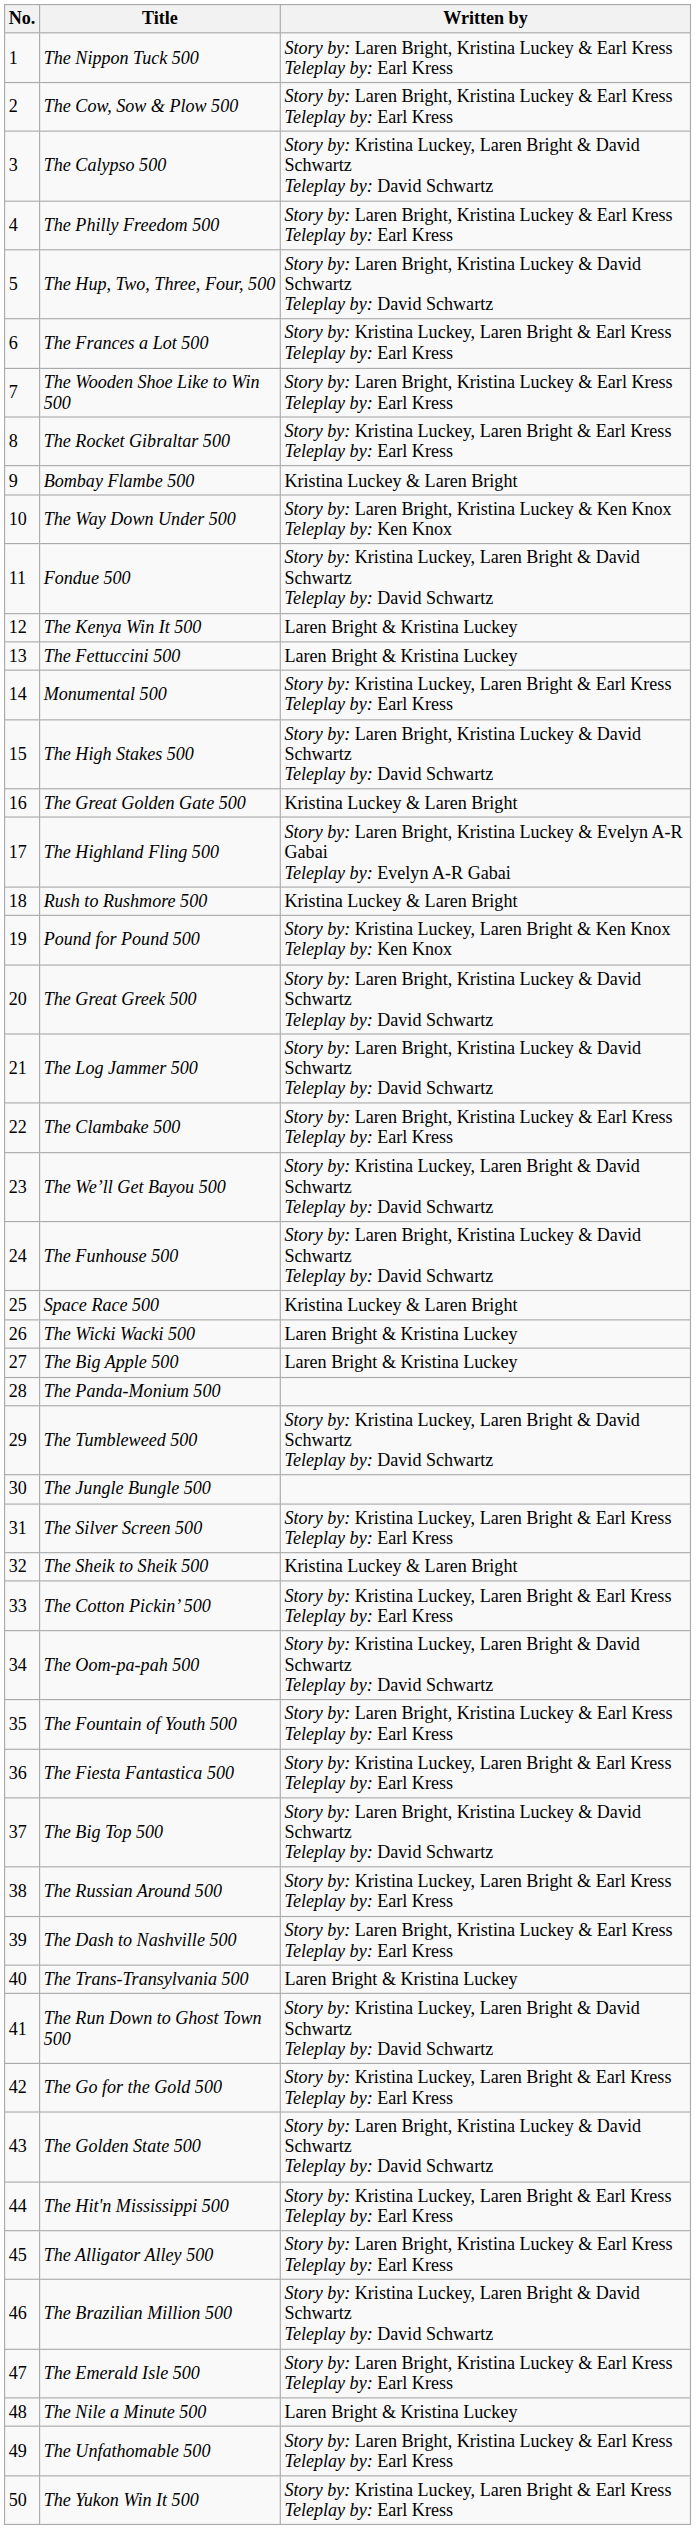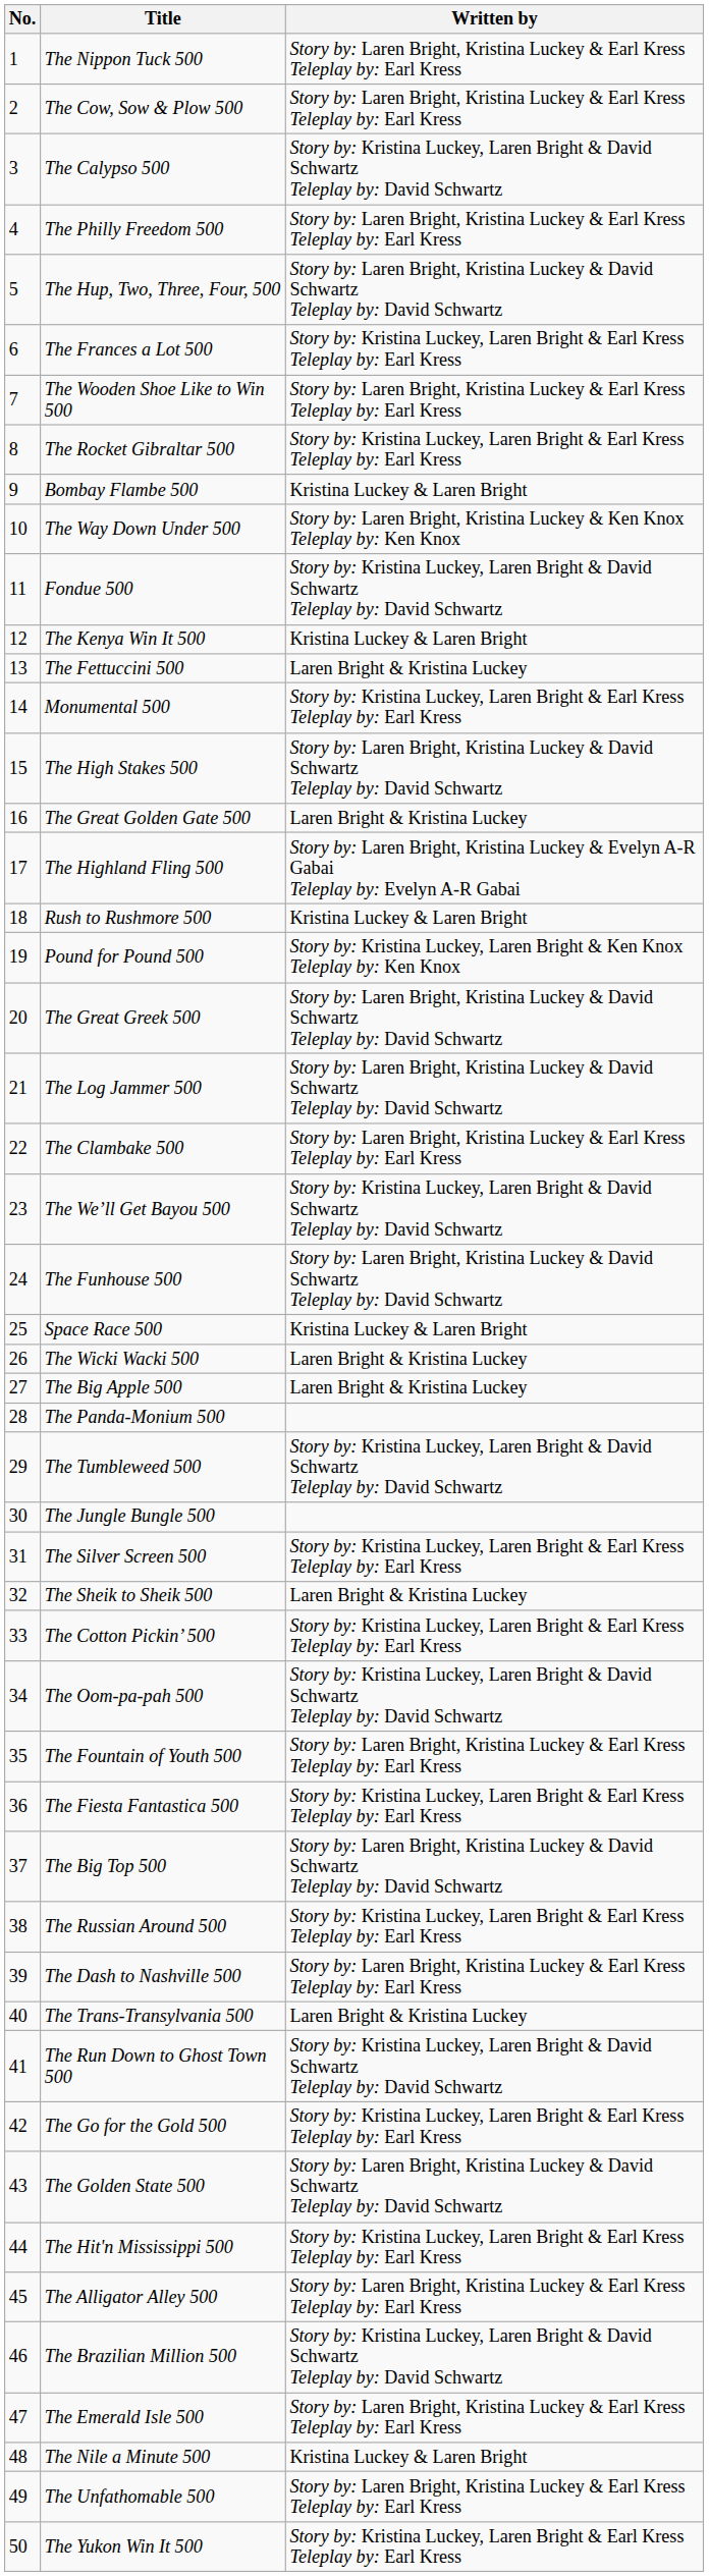 <table class="wikitable">
 <tr>
 <th>No.</th>
 <th>Title</th>
 <th>Written by</th>
 </tr>
 <tr>
 <td>1</td>
 <td><em>The Nippon Tuck 500</em></td>
 <td><em>Story by:</em> Laren Bright, Kristina Luckey & Earl Kress<br><em>Teleplay by:</em> Earl Kress</td>
 </tr>
 <tr>
 <td>2</td>
 <td><em>The Cow, Sow & Plow 500</em></td>
 <td><em>Story by:</em> Laren Bright, Kristina Luckey & Earl Kress<br><em>Teleplay by:</em> Earl Kress</td>
 </tr>
 <tr>
 <td>3</td>
 <td><em>The Calypso 500</em></td>
 <td><em>Story by:</em> Kristina Luckey, Laren Bright & David Schwartz<br><em>Teleplay by:</em> David Schwartz</td>
 </tr>
 <tr>
 <td>4</td>
 <td><em>The Philly Freedom 500</em></td>
 <td><em>Story by:</em> Laren Bright, Kristina Luckey & Earl Kress<br><em>Teleplay by:</em> Earl Kress</td>
 </tr>
 <tr>
 <td>5</td>
 <td><em>The Hup, Two, Three, Four, 500</em></td>
 <td><em>Story by:</em> Laren Bright, Kristina Luckey & David Schwartz<br><em>Teleplay by:</em> David Schwartz</td>
 </tr>
 <tr>
 <td>6</td>
 <td><em>The Frances a Lot 500</em></td>
 <td><em>Story by:</em> Kristina Luckey, Laren Bright & Earl Kress<br><em>Teleplay by:</em> Earl Kress</td>
 </tr>
 <tr>
 <td>7</td>
 <td><em>The Wooden Shoe Like to Win 500</em></td>
 <td><em>Story by:</em> Laren Bright, Kristina Luckey & Earl Kress<br><em>Teleplay by:</em> Earl Kress</td>
 </tr>
 <tr>
 <td>8</td>
 <td><em>The Rocket Gibraltar 500</em></td>
 <td><em>Story by:</em> Kristina Luckey, Laren Bright & Earl Kress<br><em>Teleplay by:</em> Earl Kress</td>
 </tr>
 <tr>
 <td>9</td>
 <td><em>Bombay Flambe 500</em></td>
 <td>Kristina Luckey & Laren Bright</td>
 </tr>
 <tr>
 <td>10</td>
 <td><em>The Way Down Under 500</em></td>
 <td><em>Story by:</em> Laren Bright, Kristina Luckey & Ken Knox<br><em>Teleplay by:</em> Ken Knox</td>
 </tr>
 <tr>
 <td>11</td>
 <td><em>Fondue 500</em></td>
 <td><em>Story by:</em> Kristina Luckey, Laren Bright & David Schwartz<br><em>Teleplay by:</em> David Schwartz</td>
 </tr>
 <tr>
 <td>12</td>
 <td><em>The Kenya Win It 500</em></td>
-<td>Laren Bright & Kristina Luckey</td>
+<td>Kristina Luckey & Laren Bright</td>
 </tr>
 <tr>
 <td>13</td>
 <td><em>The Fettuccini 500</em></td>
 <td>Laren Bright & Kristina Luckey</td>
 </tr>
 <tr>
 <td>14</td>
 <td><em>Monumental 500</em></td>
 <td><em>Story by:</em> Kristina Luckey, Laren Bright & Earl Kress<br><em>Teleplay by:</em> Earl Kress</td>
 </tr>
 <tr>
 <td>15</td>
 <td><em>The High Stakes 500</em></td>
 <td><em>Story by:</em> Laren Bright, Kristina Luckey & David Schwartz<br><em>Teleplay by:</em> David Schwartz</td>
 </tr>
 <tr>
 <td>16</td>
 <td><em>The Great Golden Gate 500</em></td>
-<td>Kristina Luckey & Laren Bright</td>
+<td>Laren Bright & Kristina Luckey</td>
 </tr>
 <tr>
 <td>17</td>
 <td><em>The Highland Fling 500</em></td>
 <td><em>Story by:</em> Laren Bright, Kristina Luckey & Evelyn A-R Gabai<br><em>Teleplay by:</em> Evelyn A-R Gabai</td>
 </tr>
 <tr>
 <td>18</td>
 <td><em>Rush to Rushmore 500</em></td>
 <td>Kristina Luckey & Laren Bright</td>
 </tr>
 <tr>
 <td>19</td>
 <td><em>Pound for Pound 500</em></td>
 <td><em>Story by:</em> Kristina Luckey, Laren Bright & Ken Knox<br><em>Teleplay by:</em> Ken Knox</td>
 </tr>
 <tr>
 <td>20</td>
 <td><em>The Great Greek 500</em></td>
 <td><em>Story by:</em> Laren Bright, Kristina Luckey & David Schwartz<br><em>Teleplay by:</em> David Schwartz</td>
 </tr>
 <tr>
 <td>21</td>
 <td><em>The Log Jammer 500</em></td>
 <td><em>Story by:</em> Laren Bright, Kristina Luckey & David Schwartz<br><em>Teleplay by:</em> David Schwartz</td>
 </tr>
 <tr>
 <td>22</td>
 <td><em>The Clambake 500</em></td>
 <td><em>Story by:</em> Laren Bright, Kristina Luckey & Earl Kress<br><em>Teleplay by:</em> Earl Kress</td>
 </tr>
 <tr>
 <td>23</td>
 <td><em>The We’ll Get Bayou 500</em></td>
 <td><em>Story by:</em> Kristina Luckey, Laren Bright & David Schwartz<br><em>Teleplay by:</em> David Schwartz</td>
 </tr>
 <tr>
 <td>24</td>
 <td><em>The Funhouse 500</em></td>
 <td><em>Story by:</em> Laren Bright, Kristina Luckey & David Schwartz<br><em>Teleplay by:</em> David Schwartz</td>
 </tr>
 <tr>
 <td>25</td>
 <td><em>Space Race 500</em></td>
 <td>Kristina Luckey & Laren Bright</td>
 </tr>
 <tr>
 <td>26</td>
 <td><em>The Wicki Wacki 500</em></td>
 <td>Laren Bright & Kristina Luckey</td>
 </tr>
 <tr>
 <td>27</td>
 <td><em>The Big Apple 500</em></td>
 <td>Laren Bright & Kristina Luckey</td>
 </tr>
 <tr>
 <td>28</td>
 <td><em>The Panda-Monium 500</em></td>
 <td></td>
 </tr>
 <tr>
 <td>29</td>
 <td><em>The Tumbleweed 500</em></td>
 <td><em>Story by:</em> Kristina Luckey, Laren Bright & David Schwartz<br><em>Teleplay by:</em> David Schwartz</td>
 </tr>
 <tr>
 <td>30</td>
 <td><em>The Jungle Bungle 500</em></td>
 <td></td>
 </tr>
 <tr>
 <td>31</td>
 <td><em>The Silver Screen 500</em></td>
 <td><em>Story by:</em> Kristina Luckey, Laren Bright & Earl Kress<br><em>Teleplay by:</em> Earl Kress</td>
 </tr>
 <tr>
 <td>32</td>
 <td><em>The Sheik to Sheik 500</em></td>
-<td>Kristina Luckey & Laren Bright</td>
+<td>Laren Bright & Kristina Luckey</td>
 </tr>
 <tr>
 <td>33</td>
 <td><em>The Cotton Pickin’ 500</em></td>
 <td><em>Story by:</em> Kristina Luckey, Laren Bright & Earl Kress<br><em>Teleplay by:</em> Earl Kress</td>
 </tr>
 <tr>
 <td>34</td>
 <td><em>The Oom-pa-pah 500</em></td>
 <td><em>Story by:</em> Kristina Luckey, Laren Bright & David Schwartz<br><em>Teleplay by:</em> David Schwartz</td>
 </tr>
 <tr>
 <td>35</td>
 <td><em>The Fountain of Youth 500</em></td>
 <td><em>Story by:</em> Laren Bright, Kristina Luckey & Earl Kress<br><em>Teleplay by:</em> Earl Kress</td>
 </tr>
 <tr>
 <td>36</td>
 <td><em>The Fiesta Fantastica 500</em></td>
 <td><em>Story by:</em> Kristina Luckey, Laren Bright & Earl Kress<br><em>Teleplay by:</em> Earl Kress</td>
 </tr>
 <tr>
 <td>37</td>
 <td><em>The Big Top 500</em></td>
 <td><em>Story by:</em> Laren Bright, Kristina Luckey & David Schwartz<br><em>Teleplay by:</em> David Schwartz</td>
 </tr>
 <tr>
 <td>38</td>
 <td><em>The Russian Around 500</em></td>
 <td><em>Story by:</em> Kristina Luckey, Laren Bright & Earl Kress<br><em>Teleplay by:</em> Earl Kress</td>
 </tr>
 <tr>
 <td>39</td>
 <td><em>The Dash to Nashville 500</em></td>
 <td><em>Story by:</em> Laren Bright, Kristina Luckey & Earl Kress<br><em>Teleplay by:</em> Earl Kress</td>
 </tr>
 <tr>
 <td>40</td>
 <td><em>The Trans-Transylvania 500</em></td>
 <td>Laren Bright & Kristina Luckey</td>
 </tr>
 <tr>
 <td>41</td>
 <td><em>The Run Down to Ghost Town 500</em></td>
 <td><em>Story by:</em> Kristina Luckey, Laren Bright & David Schwartz<br><em>Teleplay by:</em> David Schwartz</td>
 </tr>
 <tr>
 <td>42</td>
 <td><em>The Go for the Gold 500</em></td>
 <td><em>Story by:</em> Kristina Luckey, Laren Bright & Earl Kress<br><em>Teleplay by:</em> Earl Kress</td>
 </tr>
 <tr>
 <td>43</td>
 <td><em>The Golden State 500</em></td>
 <td><em>Story by:</em> Laren Bright, Kristina Luckey & David Schwartz<br><em>Teleplay by:</em> David Schwartz</td>
 </tr>
 <tr>
 <td>44</td>
 <td><em>The Hit'n Mississippi 500</em></td>
 <td><em>Story by:</em> Kristina Luckey, Laren Bright & Earl Kress<br><em>Teleplay by:</em> Earl Kress</td>
 </tr>
 <tr>
 <td>45</td>
 <td><em>The Alligator Alley 500</em></td>
 <td><em>Story by:</em> Laren Bright, Kristina Luckey & Earl Kress<br><em>Teleplay by:</em> Earl Kress</td>
 </tr>
 <tr>
 <td>46</td>
 <td><em>The Brazilian Million 500</em></td>
 <td><em>Story by:</em> Kristina Luckey, Laren Bright & David Schwartz<br><em>Teleplay by:</em> David Schwartz</td>
 </tr>
 <tr>
 <td>47</td>
 <td><em>The Emerald Isle 500</em></td>
 <td><em>Story by:</em> Laren Bright, Kristina Luckey & Earl Kress<br><em>Teleplay by:</em> Earl Kress</td>
 </tr>
 <tr>
 <td>48</td>
 <td><em>The Nile a Minute 500</em></td>
-<td>Laren Bright & Kristina Luckey</td>
+<td>Kristina Luckey & Laren Bright</td>
 </tr>
 <tr>
 <td>49</td>
 <td><em>The Unfathomable 500</em></td>
 <td><em>Story by:</em> Laren Bright, Kristina Luckey & Earl Kress<br><em>Teleplay by:</em> Earl Kress</td>
 </tr>
 <tr>
 <td>50</td>
 <td><em>The Yukon Win It 500</em></td>
 <td><em>Story by:</em> Kristina Luckey, Laren Bright & Earl Kress<br><em>Teleplay by:</em> Earl Kress</td>
 </tr>
 </table>
